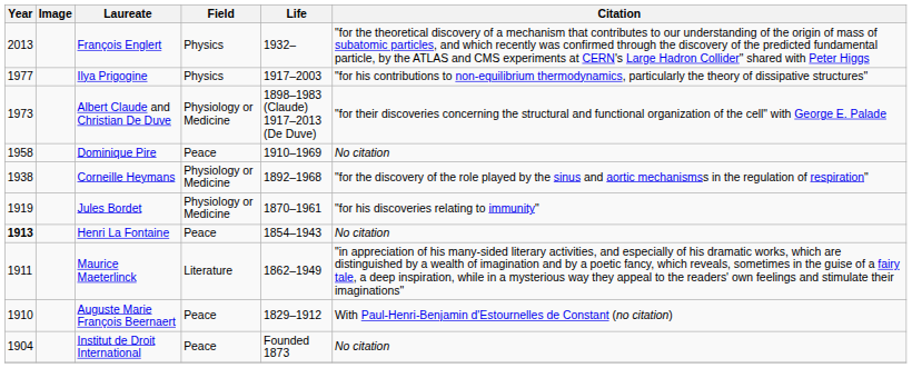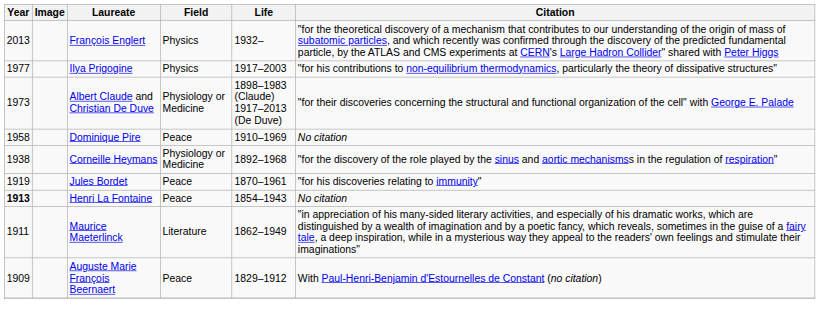 <table class="wikitable sortable">
 <tr>
 <th>Year</th>
 <th>Image</th>
 <th>Laureate</th>
 <th>Field</th>
 <th>Life</th>
 <th>Citation</th>
 </tr>
 <tr>
 <td>2013</td>
 <td></td>
 <td><a href='#'>François Englert</a></td>
 <td>Physics</td>
 <td>1932–</td>
 <td>"for the theoretical discovery of a mechanism that contributes to our understanding of the origin of mass of <a href='#'>subatomic particles</a>, and which recently was confirmed through the discovery of the predicted fundamental particle, by the ATLAS and CMS experiments at <a href='#'>CERN</a>'s <a href='#'>Large Hadron Collider</a>" shared with <a href='#'>Peter Higgs</a></td>
 </tr>
 <tr>
 <td>1977</td>
 <td></td>
 <td><a href='#'>Ilya Prigogine</a></td>
 <td>Physics</td>
 <td>1917–2003</td>
 <td>"for his contributions to <a href='#'>non-equilibrium thermodynamics</a>, particularly the theory of dissipative structures"</td>
 </tr>
 <tr>
 <td>1973</td>
 <td><br></td>
 <td><a href='#'>Albert Claude</a> and <a href='#'>Christian De Duve</a></td>
 <td>Physiology or Medicine</td>
 <td>1898–1983 (Claude)<br> 1917–2013 (De Duve)</td>
 <td>"for their discoveries concerning the structural and functional organization of the cell" with <a href='#'>George E. Palade</a></td>
 </tr>
 <tr>
 <td>1958</td>
 <td></td>
 <td><a href='#'>Dominique Pire</a></td>
 <td>Peace</td>
 <td>1910–1969</td>
 <td><em>No citation</em></td>
 </tr>
 <tr>
 <td>1938</td>
 <td></td>
 <td><a href='#'>Corneille Heymans</a></td>
 <td>Physiology or Medicine</td>
 <td>1892–1968</td>
 <td>"for the discovery of the role played by the <a href='#'>sinus</a> and <a href='#'>aortic mechanisms</a>s in the regulation of <a href='#'>respiration</a>"</td>
 </tr>
 <tr>
 <td>1919</td>
 <td></td>
 <td><a href='#'>Jules Bordet</a></td>
-<td>Physiology or Medicine</td>
+<td>Peace</td>
 <td>1870–1961</td>
 <td>"for his discoveries relating to <a href='#'>immunity</a>"</td>
 </tr>
 <tr>
 <td><strong>1913</strong></td>
 <td></td>
 <td><a href='#'>Henri La Fontaine</a></td>
 <td>Peace</td>
 <td>1854–1943</td>
 <td><em>No citation</em></td>
 </tr>
 <tr>
 <td>1911</td>
 <td></td>
 <td><a href='#'>Maurice Maeterlinck</a></td>
 <td>Literature</td>
 <td>1862–1949</td>
 <td>"in appreciation of his many-sided literary activities, and especially of his dramatic works, which are distinguished by a wealth of imagination and by a poetic fancy, which reveals, sometimes in the guise of a <a href='#'>fairy tale</a>, a deep inspiration, while in a mysterious way they appeal to the readers' own feelings and stimulate their imaginations"</td>
 </tr>
 <tr>
-<td>1910</td>
+<td>1909</td>
 <td></td>
 <td><a href='#'>Auguste Marie François Beernaert</a></td>
 <td>Peace</td>
 <td>1829–1912</td>
 <td>With <a href='#'>Paul-Henri-Benjamin d'Estournelles de Constant</a> (<em>no citation</em>)</td>
 </tr>
 <tr>
-<td>1904</td>
-<td></td>
-<td><a href='#'>Institut de Droit International</a></td>
-<td>Peace</td>
-<td>Founded 1873</td>
-<td><em>No citation</em></td>
-</tr>
-<tr>
 </tr>
 </table>
